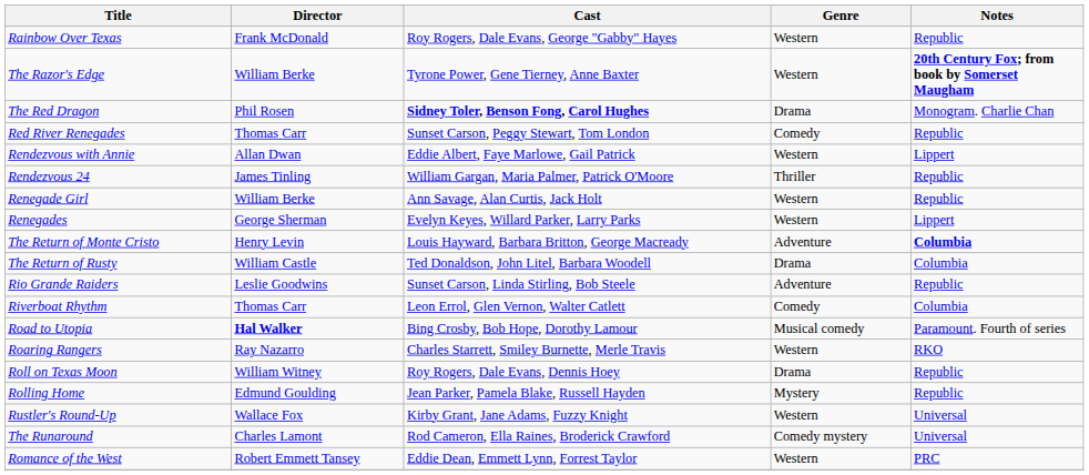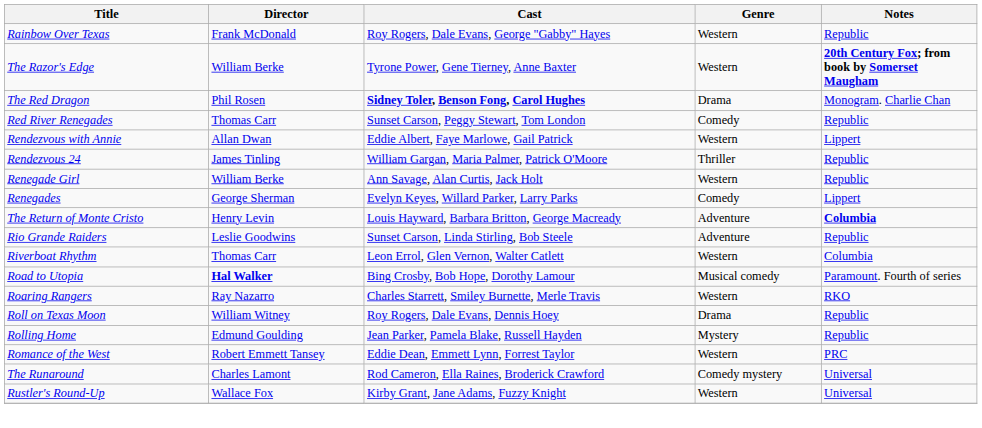 <table class="wikitable" style="width:100%;">
 <tr>
 <th style="width:21%;">Title</th>
 <th style="width:16%;">Director</th>
 <th style="width:34%;">Cast</th>
 <th style="width:13%;">Genre</th>
 <th style="width:16%;">Notes</th>
 </tr>
 <tr>
 <td><em><a href='#'>Rainbow Over Texas</a></em></td>
 <td><a href='#'>Frank McDonald</a></td>
 <td><a href='#'>Roy Rogers</a>, <a href='#'>Dale Evans</a>, <a href='#'>George "Gabby" Hayes</a></td>
 <td>Western</td>
 <td><a href='#'>Republic</a></td>
 </tr>
 <tr>
 <td><em><a href='#'>The Razor's Edge</a></em></td>
 <td><a href='#'>William Berke</a></td>
 <td><a href='#'>Tyrone Power</a>, <a href='#'>Gene Tierney</a>, <a href='#'>Anne Baxter</a></td>
 <td>Western</td>
 <td><strong><a href='#'>20th Century Fox</a>; from book by <a href='#'>Somerset Maugham</a></strong></td>
 </tr>
 <tr>
 <td><em><a href='#'>The Red Dragon</a></em></td>
 <td><a href='#'>Phil Rosen</a></td>
 <td><strong><a href='#'>Sidney Toler</a>, <a href='#'>Benson Fong</a>, <a href='#'>Carol Hughes</a></strong></td>
 <td>Drama</td>
 <td><a href='#'>Monogram</a>. <a href='#'>Charlie Chan</a></td>
 </tr>
 <tr>
 <td><em><a href='#'>Red River Renegades</a></em></td>
 <td><a href='#'>Thomas Carr</a></td>
 <td><a href='#'>Sunset Carson</a>, <a href='#'>Peggy Stewart</a>, <a href='#'>Tom London</a></td>
 <td>Comedy</td>
 <td><a href='#'>Republic</a></td>
 </tr>
 <tr>
 <td><em><a href='#'>Rendezvous with Annie</a></em></td>
 <td><a href='#'>Allan Dwan</a></td>
 <td><a href='#'>Eddie Albert</a>, <a href='#'>Faye Marlowe</a>, <a href='#'>Gail Patrick</a></td>
 <td>Western</td>
 <td><a href='#'>Lippert</a></td>
 </tr>
 <tr>
 <td><em><a href='#'>Rendezvous 24</a></em></td>
 <td><a href='#'>James Tinling</a></td>
 <td><a href='#'>William Gargan</a>, <a href='#'>Maria Palmer</a>, <a href='#'>Patrick O'Moore</a></td>
 <td>Thriller</td>
 <td><a href='#'>Republic</a></td>
 </tr>
 <tr>
 <td><em><a href='#'>Renegade Girl</a></em></td>
 <td><a href='#'>William Berke</a></td>
 <td><a href='#'>Ann Savage</a>, <a href='#'>Alan Curtis</a>, <a href='#'>Jack Holt</a></td>
 <td>Western</td>
 <td><a href='#'>Republic</a></td>
 </tr>
 <tr>
 <td><em><a href='#'>Renegades</a></em></td>
 <td><a href='#'>George Sherman</a></td>
 <td><a href='#'>Evelyn Keyes</a>, <a href='#'>Willard Parker</a>, <a href='#'>Larry Parks</a></td>
-<td>Western</td>
+<td>Comedy</td>
 <td><a href='#'>Lippert</a></td>
 </tr>
 <tr>
 <td><em><a href='#'>The Return of Monte Cristo</a></em></td>
 <td><a href='#'>Henry Levin</a></td>
 <td><a href='#'>Louis Hayward</a>, <a href='#'>Barbara Britton</a>, <a href='#'>George Macready</a></td>
 <td>Adventure</td>
 <td><strong><a href='#'>Columbia</a></strong></td>
-</tr>
-<tr>
-<td><em><a href='#'>The Return of Rusty</a></em></td>
-<td><a href='#'>William Castle</a></td>
-<td><a href='#'>Ted Donaldson</a>, <a href='#'>John Litel</a>, <a href='#'>Barbara Woodell</a></td>
-<td>Drama</td>
-<td><a href='#'>Columbia</a></td>
 </tr>
 <tr>
 <td><em><a href='#'>Rio Grande Raiders</a></em></td>
 <td><a href='#'>Leslie Goodwins</a></td>
 <td><a href='#'>Sunset Carson</a>, <a href='#'>Linda Stirling</a>, <a href='#'>Bob Steele</a></td>
 <td>Adventure</td>
 <td><a href='#'>Republic</a></td>
 </tr>
 <tr>
 <td><em><a href='#'>Riverboat Rhythm</a></em></td>
 <td><a href='#'>Thomas Carr</a></td>
 <td><a href='#'>Leon Errol</a>, <a href='#'>Glen Vernon</a>, <a href='#'>Walter Catlett</a></td>
-<td>Comedy</td>
+<td>Western</td>
 <td><a href='#'>Columbia</a></td>
 </tr>
 <tr>
 <td><em><a href='#'>Road to Utopia</a></em></td>
 <td><strong><a href='#'>Hal Walker</a></strong></td>
 <td><a href='#'>Bing Crosby</a>, <a href='#'>Bob Hope</a>, <a href='#'>Dorothy Lamour</a></td>
 <td>Musical comedy</td>
 <td><a href='#'>Paramount</a>. Fourth of series</td>
 </tr>
 <tr>
 <td><em><a href='#'>Roaring Rangers</a></em></td>
 <td><a href='#'>Ray Nazarro</a></td>
 <td><a href='#'>Charles Starrett</a>, <a href='#'>Smiley Burnette</a>, <a href='#'>Merle Travis</a></td>
 <td>Western</td>
 <td><a href='#'>RKO</a></td>
 </tr>
 <tr>
 <td><em><a href='#'>Roll on Texas Moon</a></em></td>
 <td><a href='#'>William Witney</a></td>
 <td><a href='#'>Roy Rogers</a>, <a href='#'>Dale Evans</a>, <a href='#'>Dennis Hoey</a></td>
 <td>Drama</td>
 <td><a href='#'>Republic</a></td>
 </tr>
 <tr>
 <td><em><a href='#'>Rolling Home</a></em></td>
 <td><a href='#'>Edmund Goulding</a></td>
 <td><a href='#'>Jean Parker</a>, <a href='#'>Pamela Blake</a>, <a href='#'>Russell Hayden</a></td>
 <td>Mystery</td>
 <td><a href='#'>Republic</a></td>
 </tr>
 <tr>
-<td><em><a href='#'>Rustler's Round-Up</a></em></td>
-<td><a href='#'>Wallace Fox</a></td>
-<td><a href='#'>Kirby Grant</a>, <a href='#'>Jane Adams</a>, <a href='#'>Fuzzy Knight</a></td>
+<td><em><a href='#'>Romance of the West</a></em></td>
+<td><a href='#'>Robert Emmett Tansey</a></td>
+<td><a href='#'>Eddie Dean</a>, <a href='#'>Emmett Lynn</a>, <a href='#'>Forrest Taylor</a></td>
 <td>Western</td>
-<td><a href='#'>Universal</a></td>
+<td><a href='#'>PRC</a></td>
 </tr>
 <tr>
 <td><em><a href='#'>The Runaround</a></em></td>
 <td><a href='#'>Charles Lamont</a></td>
 <td><a href='#'>Rod Cameron</a>, <a href='#'>Ella Raines</a>, <a href='#'>Broderick Crawford</a></td>
 <td>Comedy mystery</td>
 <td><a href='#'>Universal</a></td>
 </tr>
 <tr>
-<td><em><a href='#'>Romance of the West</a></em></td>
-<td><a href='#'>Robert Emmett Tansey</a></td>
-<td><a href='#'>Eddie Dean</a>, <a href='#'>Emmett Lynn</a>, <a href='#'>Forrest Taylor</a></td>
+<td><em><a href='#'>Rustler's Round-Up</a></em></td>
+<td><a href='#'>Wallace Fox</a></td>
+<td><a href='#'>Kirby Grant</a>, <a href='#'>Jane Adams</a>, <a href='#'>Fuzzy Knight</a></td>
 <td>Western</td>
-<td><a href='#'>PRC</a></td>
+<td><a href='#'>Universal</a></td>
 </tr>
 <tr>
 </tr>
 </table>
